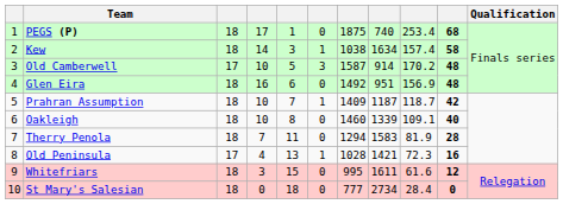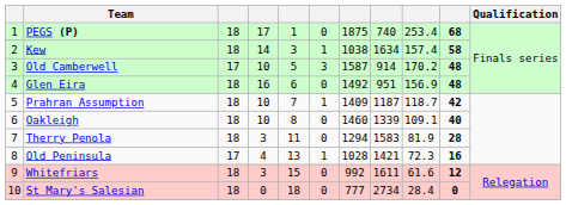 <table class="wikitable" style="text-align:center; margin-bottom:0">
 <tr>
 <th style="width:10px"></th>
 <th style="width:35%;">Team</th>
 <th style="width:30px;"></th>
 <th style="width:30px;"></th>
 <th style="width:30px;"></th>
 <th style="width:30px;"></th>
 <th style="width:30px;"></th>
 <th style="width:30px;"></th>
 <th style="width:30px;"></th>
 <th style="width:30px;"></th>
 <th>Qualification</th>
 </tr>
 <tr style="background:#ccffcc;">
 <td>1</td>
 <td style="text-align:left;"><a href='#'>PEGS</a> <strong>(P)</strong></td>
 <td>18</td>
 <td>17</td>
 <td>1</td>
 <td>0</td>
 <td>1875</td>
 <td>740</td>
 <td>253.4</td>
 <td><strong>68</strong></td>
 <td rowspan=4>Finals series</td>
 </tr>
 <tr style="background:#ccffcc;">
 <td>2</td>
 <td style="text-align:left;"><a href='#'>Kew</a></td>
 <td>18</td>
 <td>14</td>
 <td>3</td>
 <td>1</td>
 <td>1038</td>
 <td>1634</td>
 <td>157.4</td>
 <td><strong>58</strong></td>
 </tr>
 <tr style="background:#ccffcc;">
 <td>3</td>
 <td style="text-align:left;"><a href='#'>Old Camberwell</a></td>
 <td>17</td>
 <td>10</td>
 <td>5</td>
 <td>3</td>
 <td>1587</td>
 <td>914</td>
 <td>170.2</td>
 <td><strong>48</strong></td>
 </tr>
 <tr style="background:#ccffcc;">
 <td>4</td>
 <td style="text-align:left;"><a href='#'>Glen Eira</a></td>
 <td>18</td>
 <td>16</td>
 <td>6</td>
 <td>0</td>
 <td>1492</td>
 <td>951</td>
 <td>156.9</td>
 <td><strong>48</strong></td>
 </tr>
 <tr>
 <td>5</td>
 <td style="text-align:left;"><a href='#'>Prahran Assumption</a></td>
 <td>18</td>
 <td>10</td>
 <td>7</td>
 <td>1</td>
 <td>1409</td>
 <td>1187</td>
 <td>118.7</td>
 <td><strong>42</strong></td>
 </tr>
 <tr>
 <td>6</td>
 <td style="text-align:left;"><a href='#'>Oakleigh</a></td>
 <td>18</td>
 <td>10</td>
 <td>8</td>
 <td>0</td>
 <td>1460</td>
 <td>1339</td>
 <td>109.1</td>
 <td><strong>40</strong></td>
 </tr>
 <tr>
 <td>7</td>
 <td style="text-align:left;"><a href='#'>Therry Penola</a></td>
 <td>18</td>
-<td>7</td>
+<td>3</td>
 <td>11</td>
 <td>0</td>
 <td>1294</td>
 <td>1583</td>
 <td>81.9</td>
 <td><strong>28</strong></td>
 </tr>
 <tr>
 <td>8</td>
 <td style="text-align:left;"><a href='#'>Old Peninsula</a></td>
 <td>17</td>
 <td>4</td>
 <td>13</td>
 <td>1</td>
 <td>1028</td>
 <td>1421</td>
 <td>72.3</td>
 <td><strong>16</strong></td>
 </tr>
 <tr style="background:#FFCCCC;">
 <td>9</td>
 <td style="text-align:left;"><a href='#'>Whitefriars</a></td>
 <td>18</td>
 <td>3</td>
 <td>15</td>
 <td>0</td>
-<td>995</td>
+<td>992</td>
 <td>1611</td>
 <td>61.6</td>
 <td><strong>12</strong></td>
 <td rowspan=2><a href='#'>Relegation</a></td>
 </tr>
 <tr style="background:#FFCCCC;">
 <td>10</td>
 <td style="text-align:left;"><a href='#'>St Mary's Salesian</a></td>
 <td>18</td>
 <td>0</td>
 <td>18</td>
 <td>0</td>
 <td>777</td>
 <td>2734</td>
 <td>28.4</td>
 <td><strong>0</strong></td>
 </tr>
 </table>
